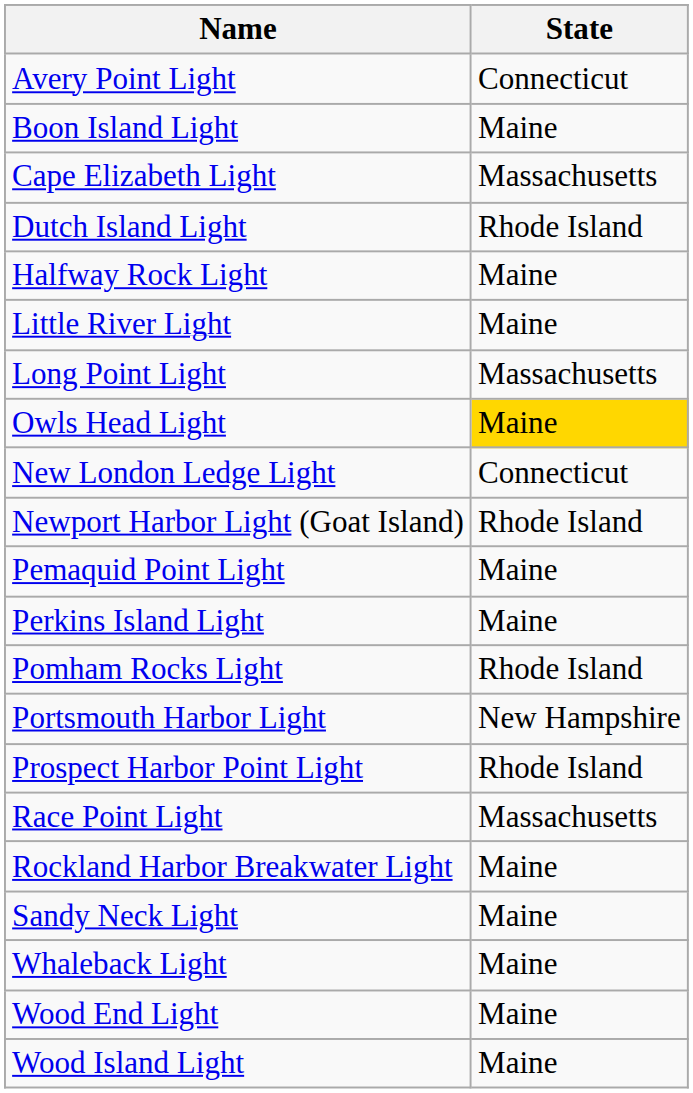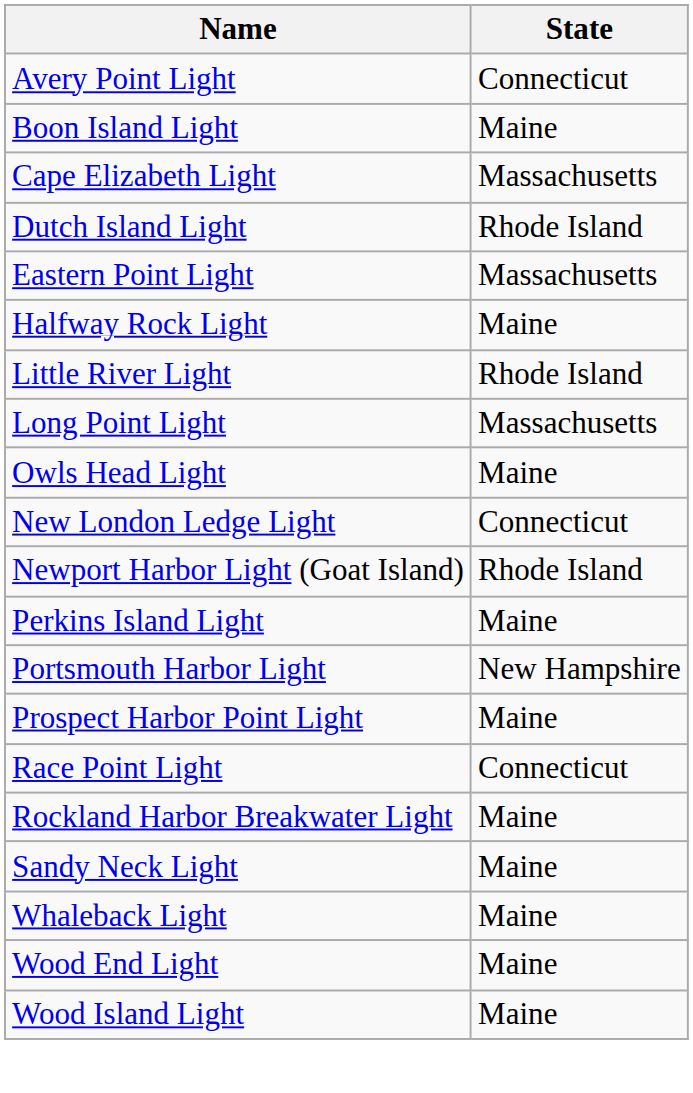 <table class="wikitable sortable" border="1">
 <tr>
 <th>Name</th>
 <th>State</th>
 </tr>
 <tr>
 <td><a href='#'>Avery Point Light</a></td>
 <td>Connecticut</td>
 </tr>
 <tr>
 <td><a href='#'>Boon Island Light</a></td>
 <td>Maine</td>
 </tr>
 <tr>
 <td><a href='#'>Cape Elizabeth Light</a></td>
 <td>Massachusetts</td>
 </tr>
 <tr>
 <td><a href='#'>Dutch Island Light</a></td>
 <td>Rhode Island</td>
 </tr>
 <tr>
+<td><a href='#'>Eastern Point Light</a></td>
+<td>Massachusetts</td>
+</tr>
+<tr>
 <td><a href='#'>Halfway Rock Light</a></td>
 <td>Maine</td>
 </tr>
 <tr>
 <td><a href='#'>Little River Light</a></td>
-<td>Maine</td>
+<td>Rhode Island</td>
 </tr>
 <tr>
 <td><a href='#'>Long Point Light</a></td>
 <td>Massachusetts</td>
 </tr>
 <tr>
 <td><a href='#'>Owls Head Light</a></td>
-<td style="background: gold;">Maine</td>
+<td>Maine</td>
 </tr>
 <tr>
 <td><a href='#'>New London Ledge Light</a></td>
 <td>Connecticut</td>
 </tr>
 <tr>
 <td><a href='#'>Newport Harbor Light</a> (Goat Island)</td>
 <td>Rhode Island</td>
 </tr>
 <tr>
-<td><a href='#'>Pemaquid Point Light</a></td>
-<td>Maine</td>
-</tr>
-<tr>
 <td><a href='#'>Perkins Island Light</a></td>
 <td>Maine</td>
-</tr>
-<tr>
-<td><a href='#'>Pomham Rocks Light</a></td>
-<td>Rhode Island</td>
 </tr>
 <tr>
 <td><a href='#'>Portsmouth Harbor Light</a></td>
 <td>New Hampshire</td>
 </tr>
 <tr>
 <td><a href='#'>Prospect Harbor Point Light</a></td>
-<td>Rhode Island</td>
+<td>Maine</td>
 </tr>
 <tr>
 <td><a href='#'>Race Point Light</a></td>
-<td>Massachusetts</td>
+<td>Connecticut</td>
 </tr>
 <tr>
 <td><a href='#'>Rockland Harbor Breakwater Light</a></td>
 <td>Maine</td>
 </tr>
 <tr>
 <td><a href='#'>Sandy Neck Light</a></td>
 <td>Maine</td>
 </tr>
 <tr>
 <td><a href='#'>Whaleback Light</a></td>
 <td>Maine</td>
 </tr>
 <tr>
 <td><a href='#'>Wood End Light</a></td>
 <td>Maine</td>
 </tr>
 <tr>
 <td><a href='#'>Wood Island Light</a></td>
 <td>Maine</td>
 </tr>
 </table>
